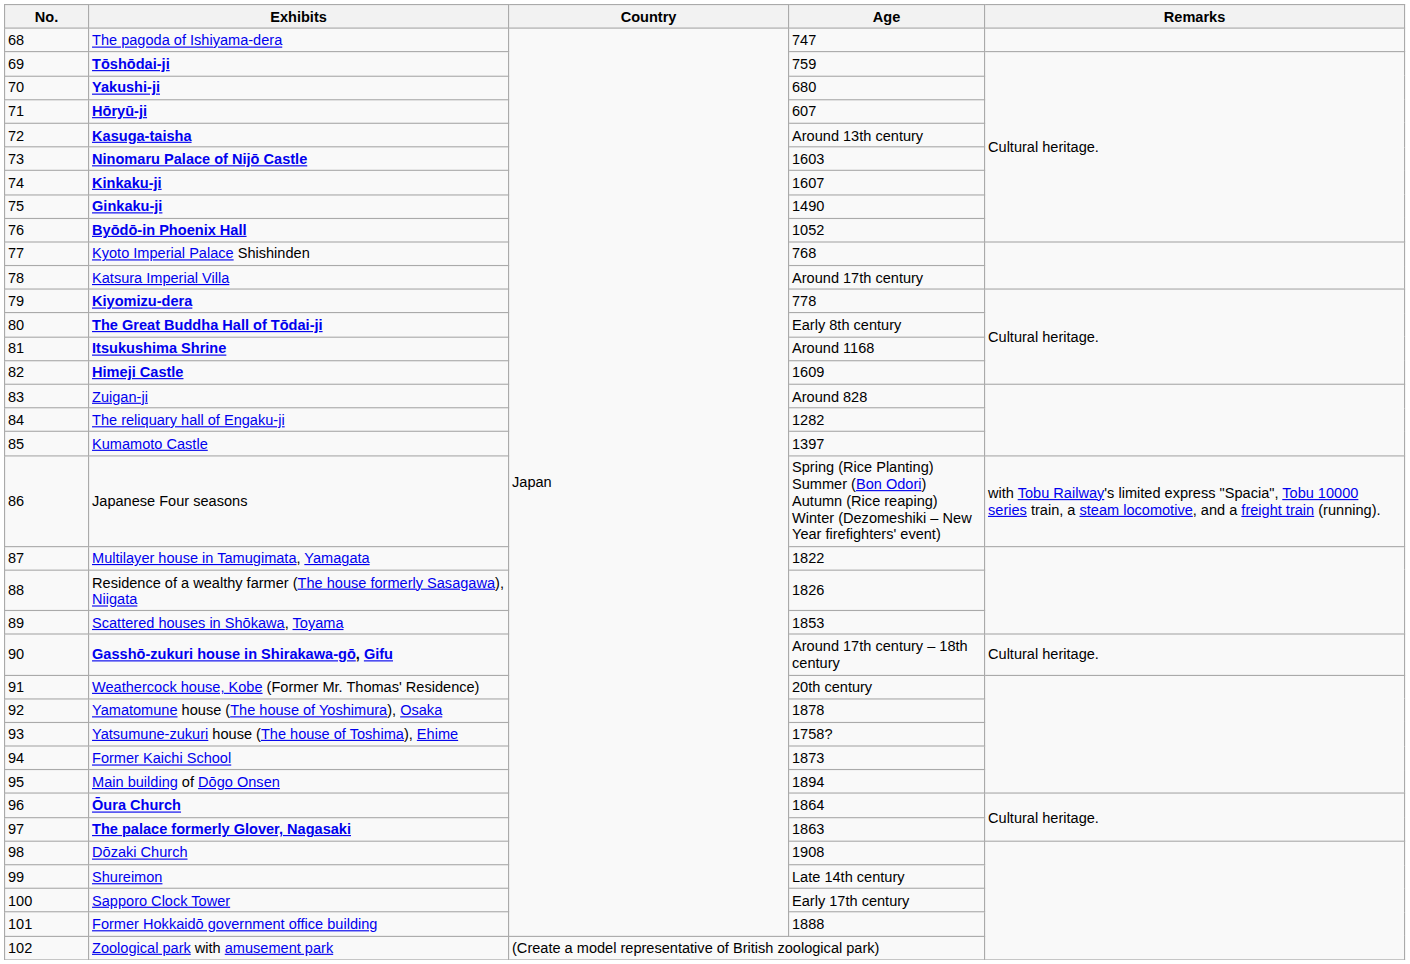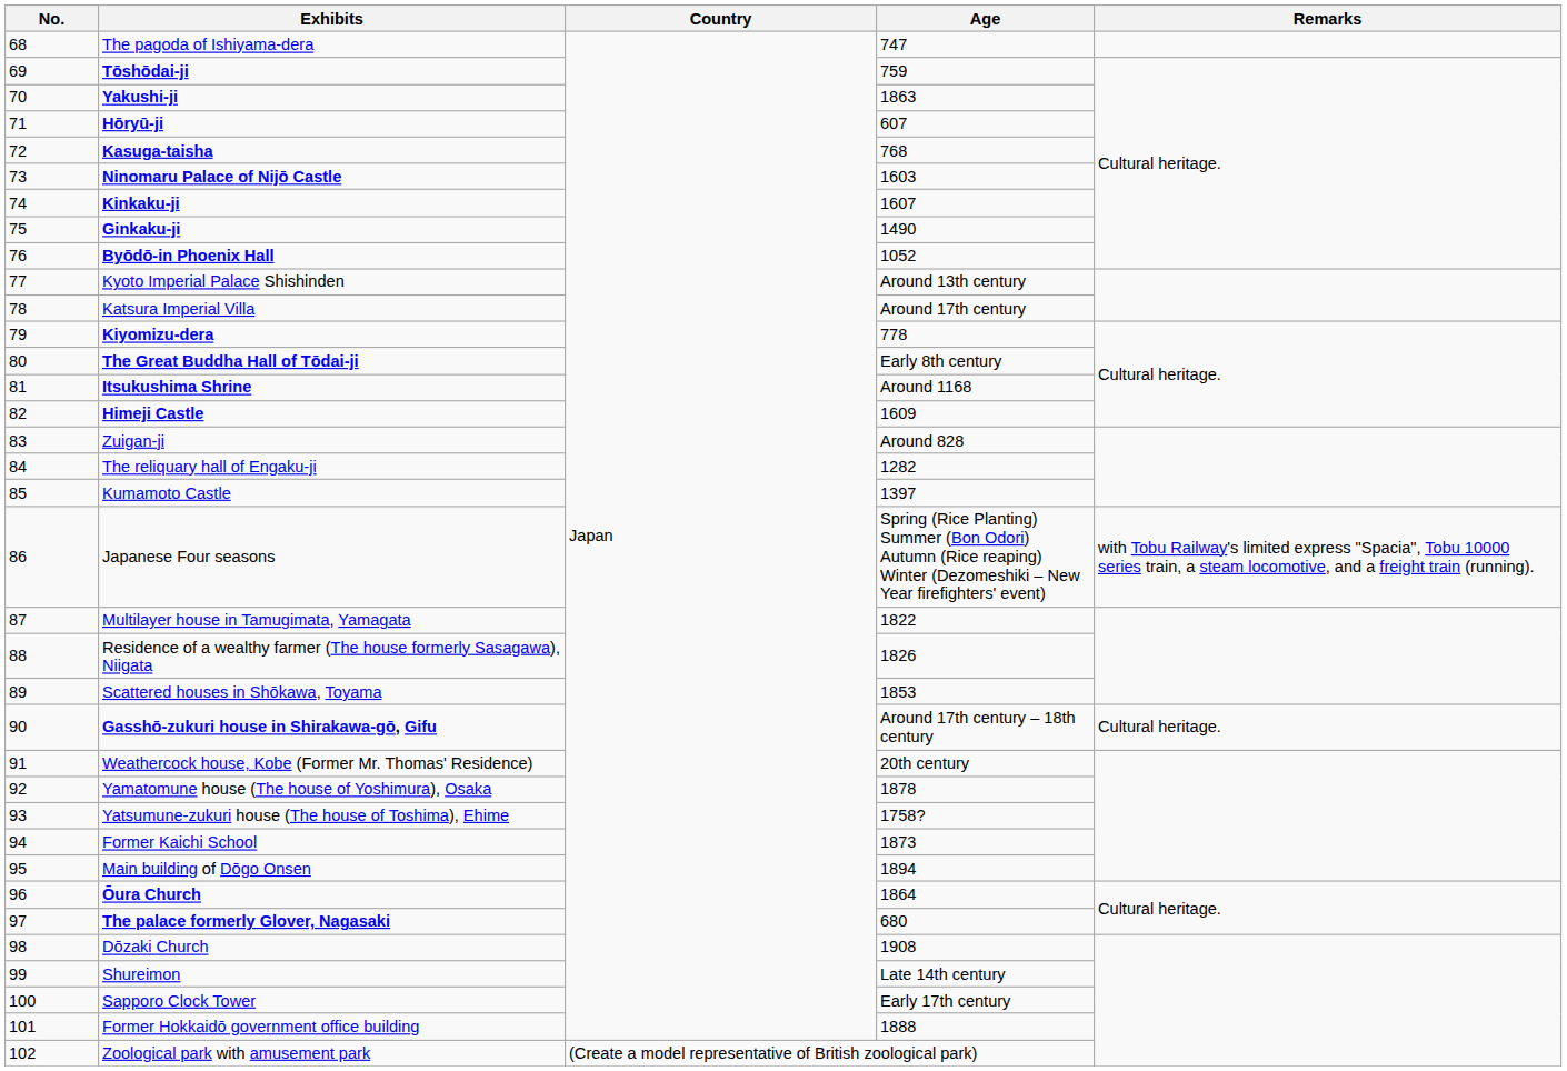 <table class="wikitable" style="text-align:left;font-size:small;">
 <tr>
 <th width=6%>No.</th>
 <th width=30%>Exhibits</th>
 <th width=20%>Country</th>
 <th width=14%>Age</th>
 <th width=32%>Remarks</th>
 </tr>
 <tr>
 <td>68</td>
 <td><a href='#'>The pagoda of Ishiyama-dera</a></td>
 <td rowspan="34"> Japan</td>
 <td>747</td>
 </tr>
 <tr>
 <td>69</td>
 <td><strong><a href='#'>Tōshōdai-ji</a></strong></td>
 <td>759</td>
 <td rowspan="8">Cultural heritage.</td>
 </tr>
 <tr>
 <td>70</td>
 <td><strong><a href='#'>Yakushi-ji</a></strong></td>
-<td>680</td>
+<td>1863</td>
 </tr>
 <tr>
 <td>71</td>
 <td><strong><a href='#'>Hōryū-ji</a></strong></td>
 <td>607</td>
 </tr>
 <tr>
 <td>72</td>
 <td><strong><a href='#'>Kasuga-taisha</a></strong></td>
-<td>Around 13th century</td>
+<td>768</td>
 </tr>
 <tr>
 <td>73</td>
 <td><strong><a href='#'>Ninomaru Palace of Nijō Castle</a></strong></td>
 <td>1603</td>
 </tr>
 <tr>
 <td>74</td>
 <td><strong><a href='#'>Kinkaku-ji</a></strong></td>
 <td>1607</td>
 </tr>
 <tr>
 <td>75</td>
 <td><strong><a href='#'>Ginkaku-ji</a></strong></td>
 <td>1490</td>
 </tr>
 <tr>
 <td>76</td>
 <td><strong><a href='#'>Byōdō-in Phoenix Hall</a></strong></td>
 <td>1052</td>
 </tr>
 <tr>
 <td>77</td>
 <td><a href='#'>Kyoto Imperial Palace</a> Shishinden</td>
-<td>768</td>
+<td>Around 13th century</td>
 </tr>
 <tr>
 <td>78</td>
 <td><a href='#'>Katsura Imperial Villa</a></td>
 <td>Around 17th century</td>
 </tr>
 <tr>
 <td>79</td>
 <td><strong><a href='#'>Kiyomizu-dera</a></strong></td>
 <td>778</td>
 <td rowspan="4">Cultural heritage.</td>
 </tr>
 <tr>
 <td>80</td>
 <td><strong><a href='#'>The Great Buddha Hall of Tōdai-ji</a></strong></td>
 <td>Early 8th century</td>
 </tr>
 <tr>
 <td>81</td>
 <td><strong><a href='#'>Itsukushima Shrine</a></strong></td>
 <td>Around 1168</td>
 </tr>
 <tr>
 <td>82</td>
 <td><strong><a href='#'>Himeji Castle</a></strong></td>
 <td>1609</td>
 </tr>
 <tr>
 <td>83</td>
 <td><a href='#'>Zuigan-ji</a></td>
 <td>Around 828</td>
 </tr>
 <tr>
 <td>84</td>
 <td><a href='#'>The reliquary hall of Engaku-ji</a></td>
 <td>1282</td>
 </tr>
 <tr>
 <td>85</td>
 <td><a href='#'>Kumamoto Castle</a></td>
 <td>1397</td>
 </tr>
 <tr>
 <td>86</td>
 <td>Japanese Four seasons</td>
 <td>Spring (Rice Planting)<br>Summer (<a href='#'>Bon Odori</a>)<br>Autumn (Rice reaping)<br>Winter (Dezomeshiki – New Year firefighters' event)</td>
 <td>with <a href='#'>Tobu Railway</a>'s limited express "Spacia", <a href='#'>Tobu 10000 series</a> train, a <a href='#'>steam locomotive</a>, and a <a href='#'>freight train</a> (running).</td>
 </tr>
 <tr>
 <td>87</td>
 <td><a href='#'>Multilayer house in Tamugimata</a>, <a href='#'>Yamagata</a></td>
 <td>1822</td>
 </tr>
 <tr>
 <td>88</td>
 <td>Residence of a wealthy farmer (<a href='#'>The house formerly Sasagawa</a>), <a href='#'>Niigata</a></td>
 <td>1826</td>
 </tr>
 <tr>
 <td>89</td>
 <td><a href='#'>Scattered houses in Shōkawa</a>, <a href='#'>Toyama</a></td>
 <td>1853</td>
 </tr>
 <tr>
 <td>90</td>
 <td><strong><a href='#'>Gasshō-zukuri house in Shirakawa-gō</a>, <a href='#'>Gifu</a></strong></td>
 <td>Around 17th century – 18th century</td>
 <td>Cultural heritage.</td>
 </tr>
 <tr>
 <td>91</td>
 <td><a href='#'>Weathercock house, Kobe</a> (Former Mr. Thomas' Residence)</td>
 <td>20th century</td>
 </tr>
 <tr>
 <td>92</td>
 <td><a href='#'>Yamatomune</a> house (<a href='#'>The house of Yoshimura</a>), <a href='#'>Osaka</a></td>
 <td>1878</td>
 </tr>
 <tr>
 <td>93</td>
 <td><a href='#'>Yatsumune-zukuri</a> house (<a href='#'>The house of Toshima</a>), <a href='#'>Ehime</a></td>
 <td>1758?</td>
 </tr>
 <tr>
 <td>94</td>
 <td><a href='#'>Former Kaichi School</a></td>
 <td>1873</td>
 </tr>
 <tr>
 <td>95</td>
 <td><a href='#'>Main building</a> of <a href='#'>Dōgo Onsen</a></td>
 <td>1894</td>
 </tr>
 <tr>
 <td>96</td>
 <td><strong><a href='#'>Ōura Church</a></strong></td>
 <td>1864</td>
 <td rowspan="2">Cultural heritage.</td>
 </tr>
 <tr>
 <td>97</td>
 <td><strong><a href='#'>The palace formerly Glover, Nagasaki</a></strong></td>
-<td>1863</td>
+<td>680</td>
 </tr>
 <tr>
 <td>98</td>
 <td><a href='#'>Dōzaki Church</a></td>
 <td>1908</td>
 </tr>
 <tr>
 <td>99</td>
 <td><a href='#'>Shureimon</a></td>
 <td>Late 14th century</td>
 </tr>
 <tr>
 <td>100</td>
 <td><a href='#'>Sapporo Clock Tower</a></td>
 <td>Early 17th century</td>
 </tr>
 <tr>
 <td>101</td>
 <td><a href='#'>Former Hokkaidō government office building</a></td>
 <td>1888</td>
 </tr>
 <tr>
 <td>102</td>
 <td><a href='#'>Zoological park</a> with <a href='#'>amusement park</a></td>
 <td colspan="2">(Create a model representative of British zoological park)</td>
 </tr>
 </table>
